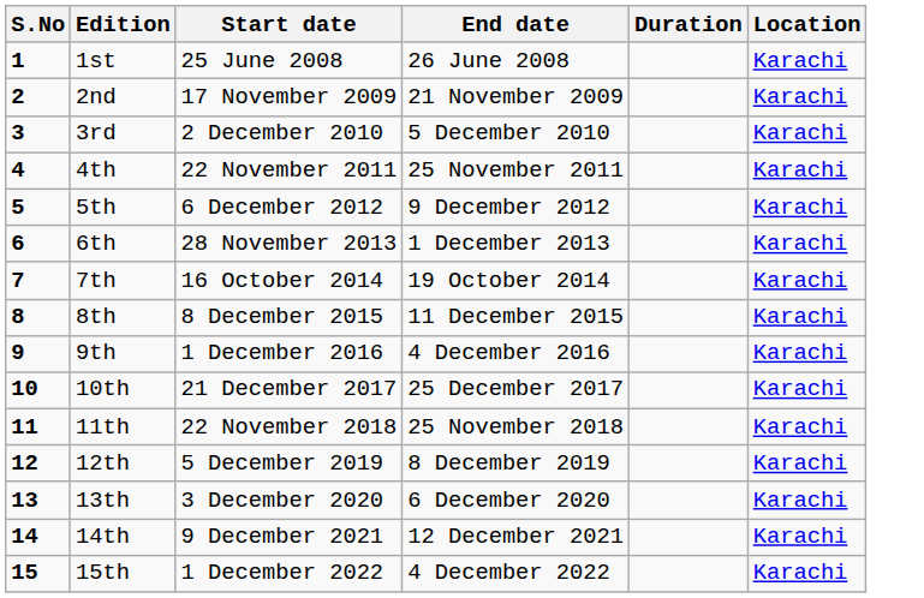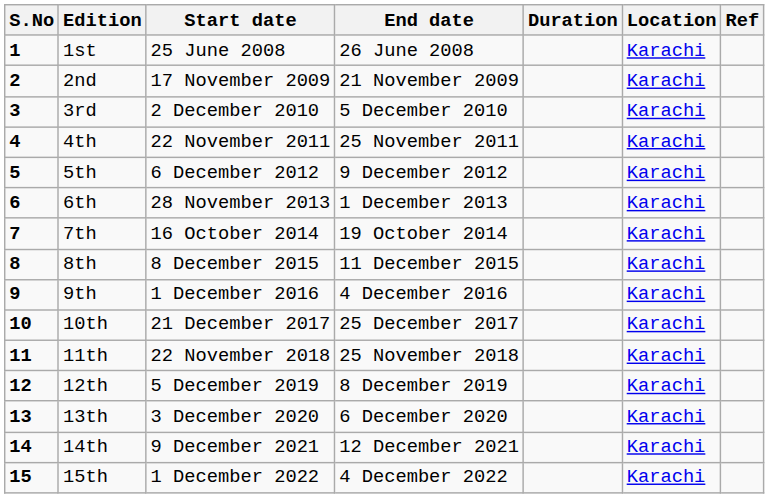 <table class="wikitable">
 <tr>
 <th>S.No</th>
 <th>Edition</th>
 <th>Start date</th>
 <th>End date</th>
 <th>Duration</th>
 <th>Location</th>
+<th>Ref</th>
 </tr>
 <tr>
 <td><strong>1</strong></td>
 <td>1st</td>
 <td>25 June 2008</td>
 <td>26 June 2008</td>
 <td></td>
 <td><a href='#'>Karachi</a></td>
+<td></td>
 </tr>
 <tr>
 <td><strong>2</strong></td>
 <td>2nd</td>
 <td>17 November 2009</td>
 <td>21 November 2009</td>
 <td></td>
 <td><a href='#'>Karachi</a></td>
+<td></td>
 </tr>
 <tr>
 <td><strong>3</strong></td>
 <td>3rd</td>
 <td>2 December 2010</td>
 <td>5 December 2010</td>
 <td></td>
 <td><a href='#'>Karachi</a></td>
+<td></td>
 </tr>
 <tr>
 <td><strong>4</strong></td>
 <td>4th</td>
 <td>22 November 2011</td>
 <td>25 November 2011</td>
 <td></td>
 <td><a href='#'>Karachi</a></td>
+<td></td>
 </tr>
 <tr>
 <td><strong>5</strong></td>
 <td>5th</td>
 <td>6 December 2012</td>
 <td>9 December 2012</td>
 <td></td>
 <td><a href='#'>Karachi</a></td>
+<td></td>
 </tr>
 <tr>
 <td><strong>6</strong></td>
 <td>6th</td>
 <td>28 November 2013</td>
 <td>1 December 2013</td>
 <td></td>
 <td><a href='#'>Karachi</a></td>
+<td></td>
 </tr>
 <tr>
 <td><strong>7</strong></td>
 <td>7th</td>
 <td>16 October 2014</td>
 <td>19 October 2014</td>
 <td></td>
 <td><a href='#'>Karachi</a></td>
+<td></td>
 </tr>
 <tr>
 <td><strong>8</strong></td>
 <td>8th</td>
 <td>8 December 2015</td>
 <td>11 December 2015</td>
 <td></td>
 <td><a href='#'>Karachi</a></td>
+<td></td>
 </tr>
 <tr>
 <td><strong>9</strong></td>
 <td>9th</td>
 <td>1 December 2016</td>
 <td>4 December 2016</td>
 <td></td>
 <td><a href='#'>Karachi</a></td>
+<td></td>
 </tr>
 <tr>
 <td><strong>10</strong></td>
 <td>10th</td>
 <td>21 December 2017</td>
 <td>25 December  2017</td>
 <td></td>
 <td><a href='#'>Karachi</a></td>
+<td></td>
 </tr>
 <tr>
 <td><strong>11</strong></td>
 <td>11th</td>
 <td>22 November 2018</td>
 <td>25 November  2018</td>
 <td></td>
 <td><a href='#'>Karachi</a></td>
+<td></td>
 </tr>
 <tr>
 <td><strong>12</strong></td>
 <td>12th</td>
 <td>5 December 2019</td>
 <td>8 December 2019</td>
 <td></td>
 <td><a href='#'>Karachi</a></td>
+<td></td>
 </tr>
 <tr>
 <td><strong>13</strong></td>
 <td>13th</td>
 <td>3 December 2020</td>
 <td>6 December 2020</td>
 <td></td>
 <td><a href='#'>Karachi</a></td>
+<td></td>
 </tr>
 <tr>
 <td><strong>14</strong></td>
 <td>14th</td>
 <td>9 December 2021</td>
 <td>12 December 2021</td>
 <td></td>
 <td><a href='#'>Karachi</a></td>
+<td></td>
 </tr>
 <tr>
 <td><strong>15</strong></td>
 <td>15th</td>
 <td>1 December 2022</td>
 <td>4 December 2022</td>
 <td></td>
 <td><a href='#'>Karachi</a></td>
+<td></td>
 </tr>
 </table>
